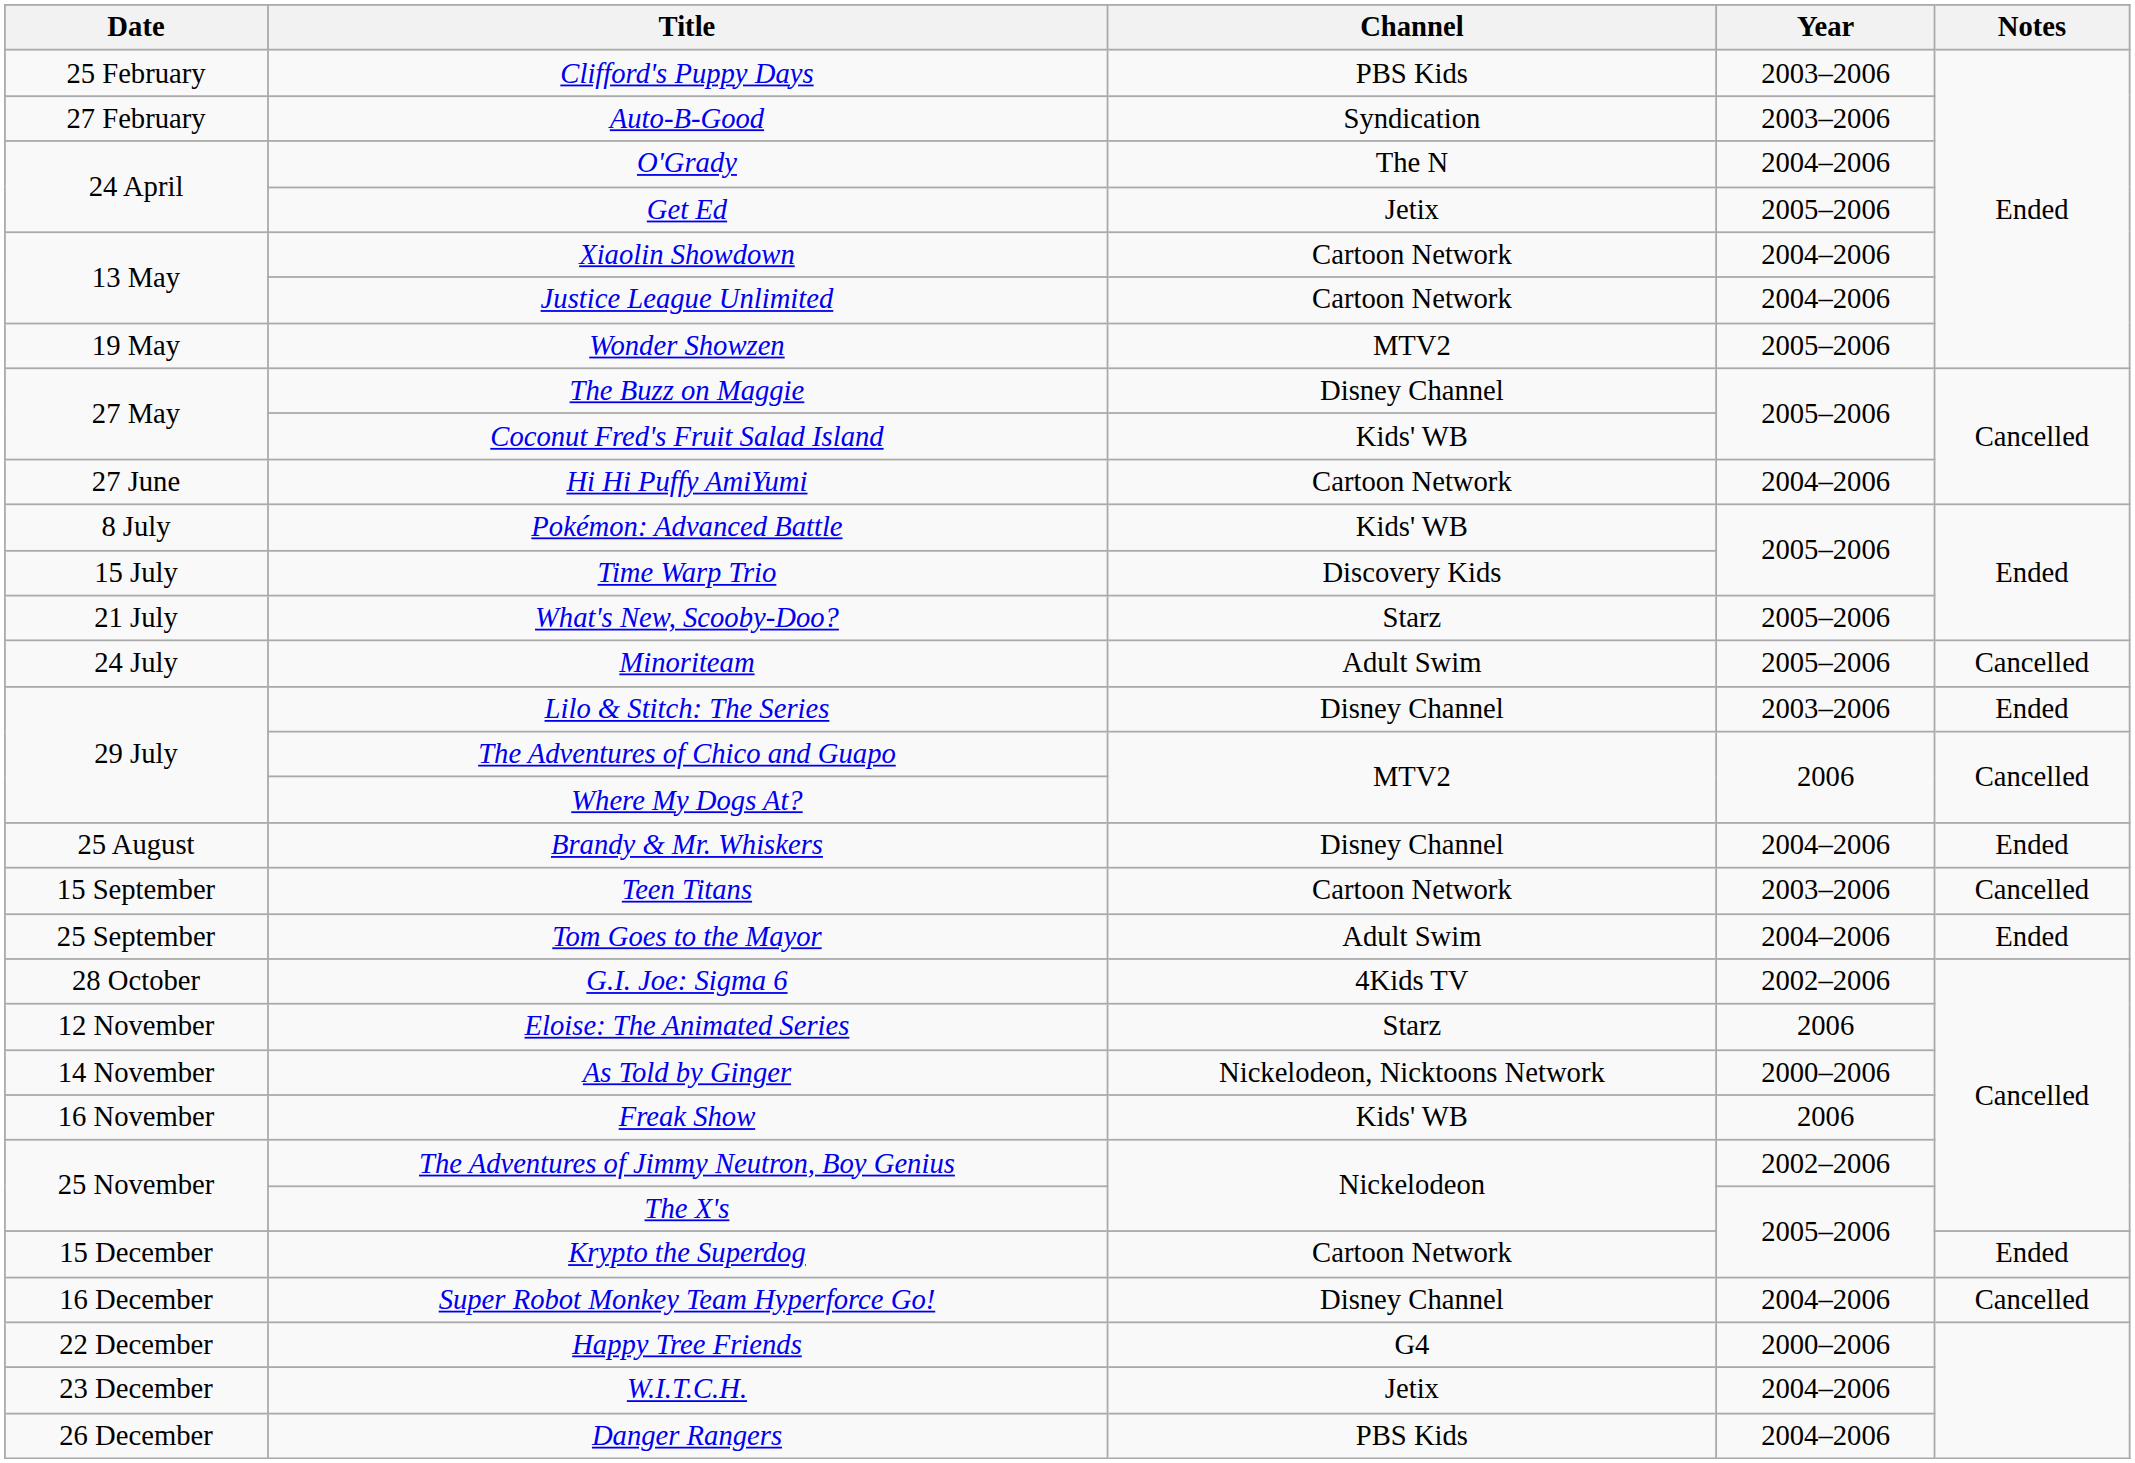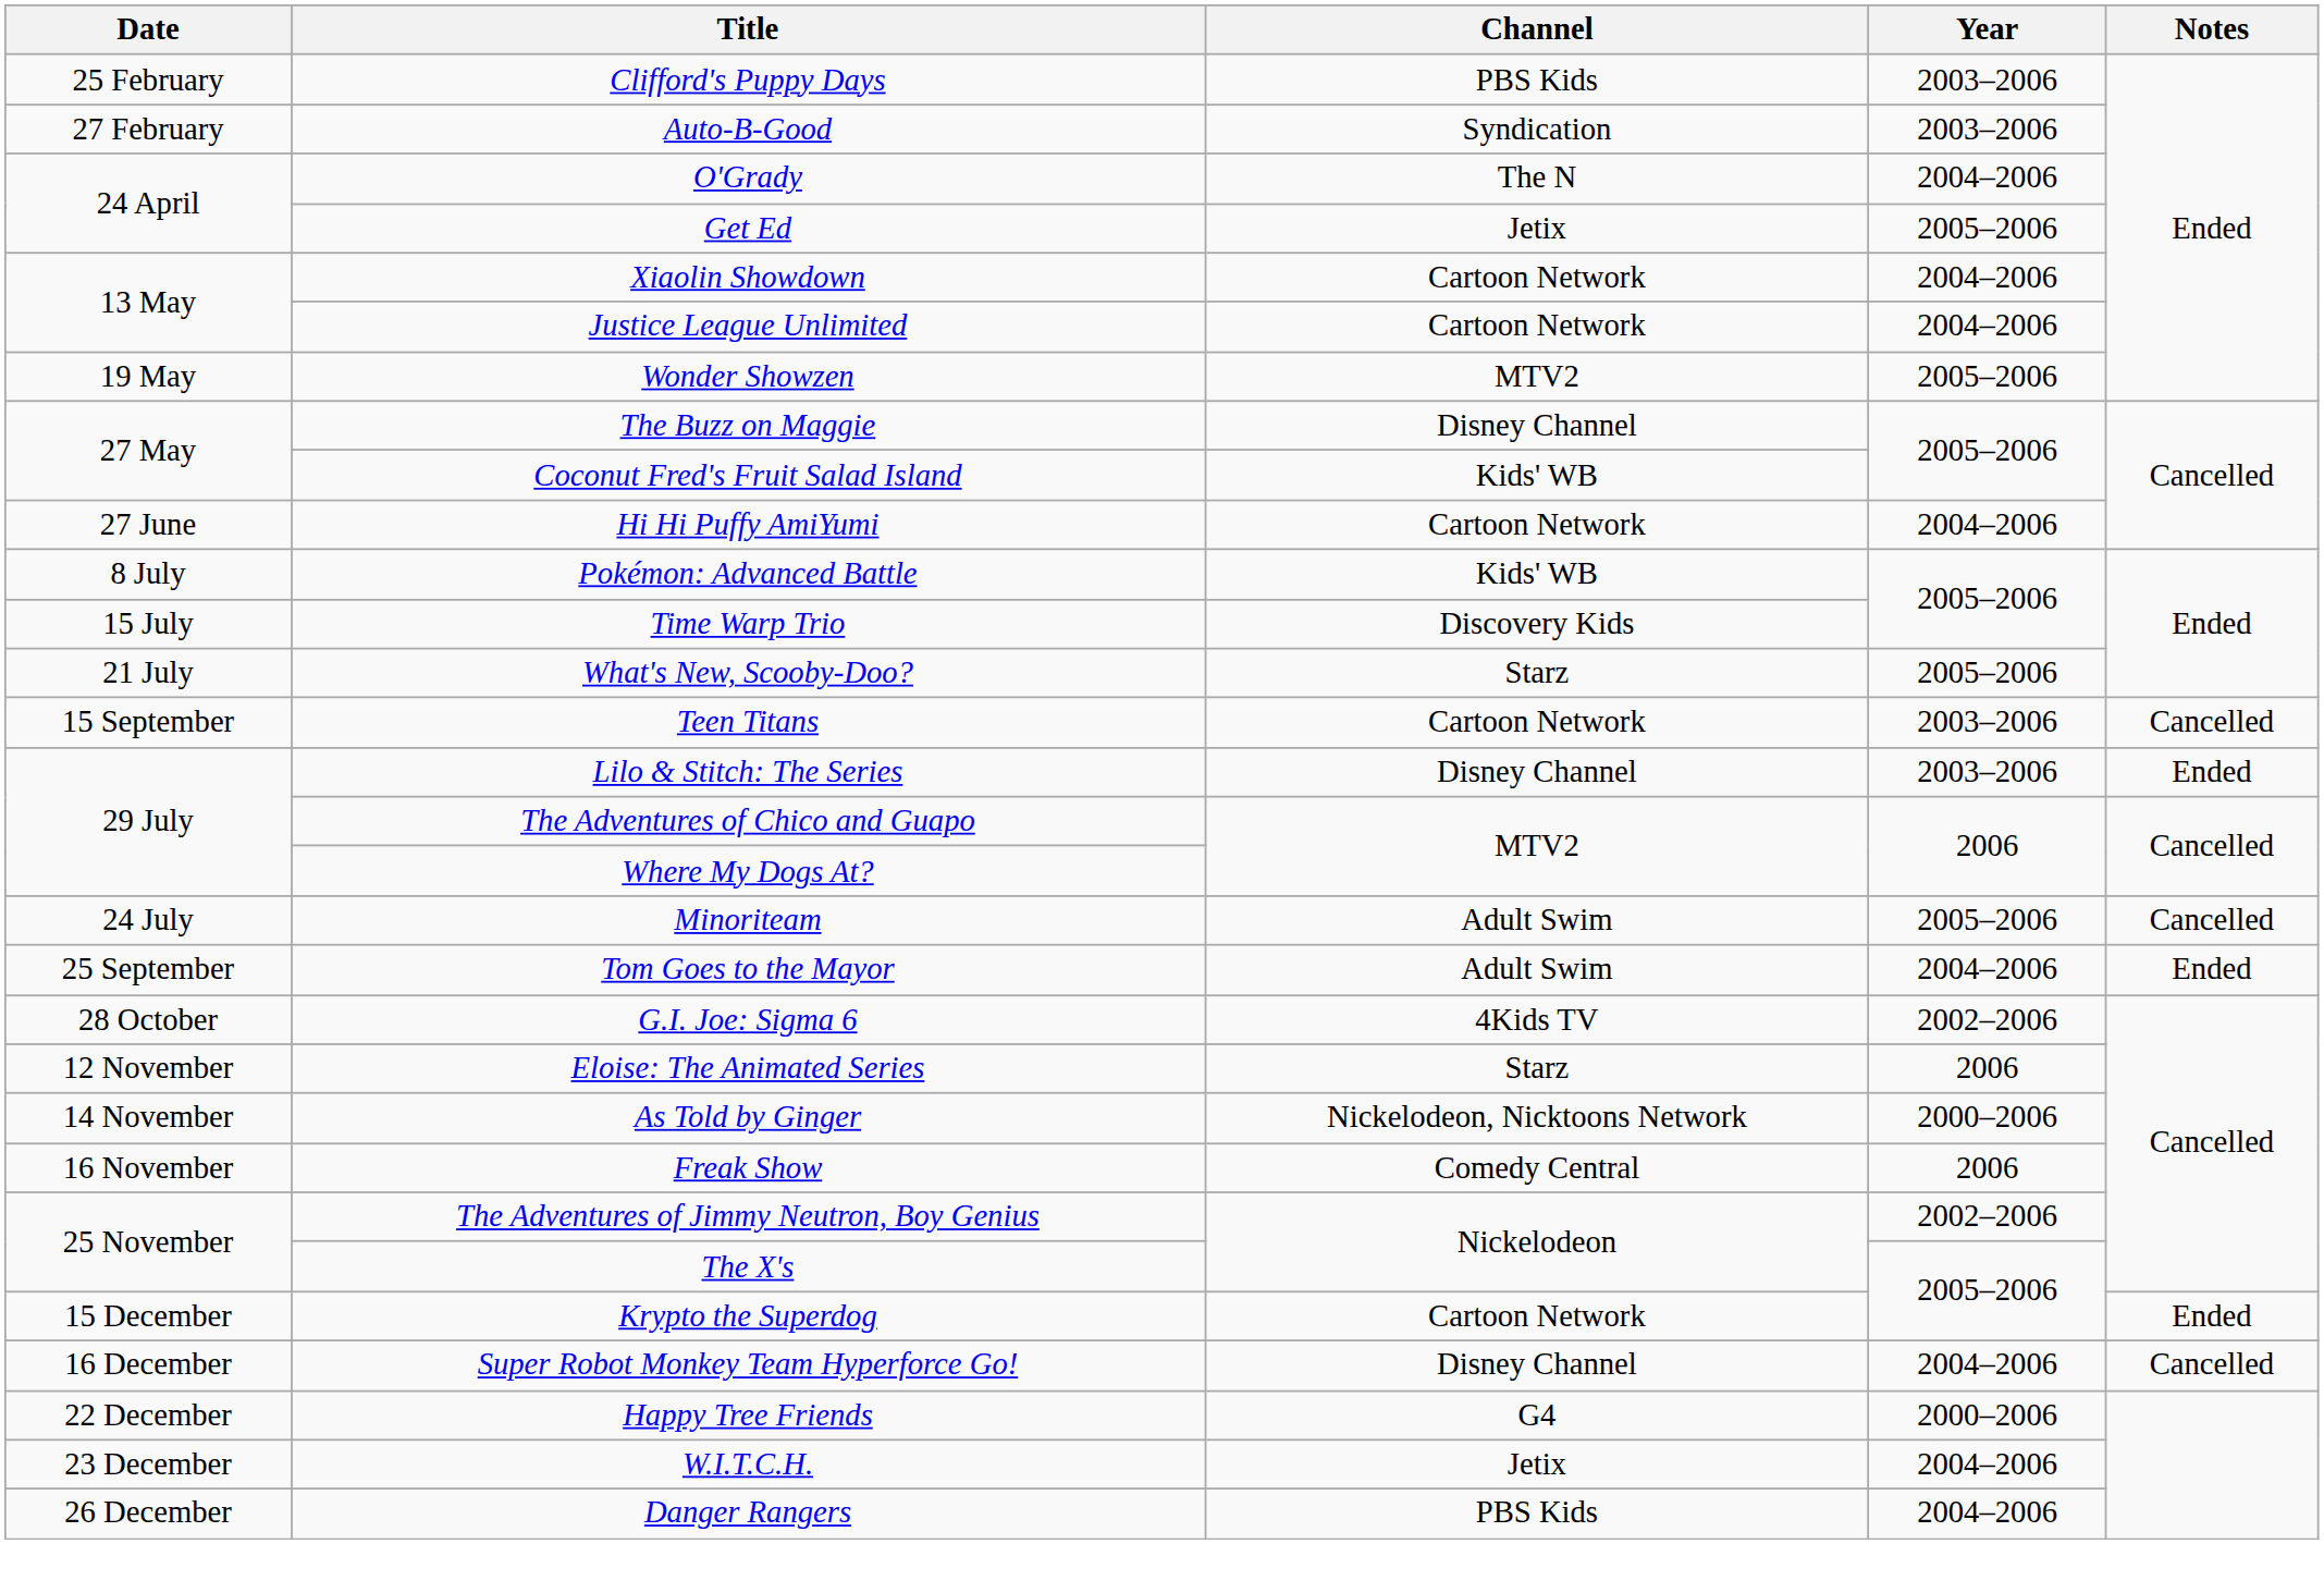 <table class="wikitable sortable" style="text-align: center" width="75%">
 <tr>
 <th scope="col">Date</th>
 <th scope="col">Title</th>
 <th scope="col">Channel</th>
 <th scope="col">Year</th>
 <th scope="col">Notes</th>
 </tr>
 <tr>
 <td>25 February</td>
 <td><em><a href='#'>Clifford's Puppy Days</a></em></td>
 <td>PBS Kids</td>
 <td>2003–2006</td>
 <td rowspan=7>Ended</td>
 </tr>
 <tr>
 <td>27 February</td>
 <td><em><a href='#'>Auto-B-Good</a></em></td>
 <td>Syndication</td>
 <td>2003–2006</td>
 </tr>
 <tr>
 <td rowspan=2>24 April</td>
 <td><em><a href='#'>O'Grady</a></em></td>
 <td>The N</td>
 <td>2004–2006</td>
 </tr>
 <tr>
 <td><em><a href='#'>Get Ed</a></em></td>
 <td>Jetix</td>
 <td>2005–2006</td>
 </tr>
 <tr>
 <td rowspan=2>13 May</td>
 <td><em><a href='#'>Xiaolin Showdown</a></em></td>
 <td>Cartoon Network</td>
 <td>2004–2006</td>
 </tr>
 <tr>
 <td><em><a href='#'>Justice League Unlimited</a></em></td>
 <td>Cartoon Network</td>
 <td>2004–2006</td>
 </tr>
 <tr>
 <td>19 May</td>
 <td><em><a href='#'>Wonder Showzen</a></em></td>
 <td>MTV2</td>
 <td>2005–2006</td>
 </tr>
 <tr>
 <td rowspan=2>27 May</td>
 <td><em><a href='#'>The Buzz on Maggie</a></em></td>
 <td>Disney Channel</td>
 <td rowspan=2>2005–2006</td>
 <td rowspan=3>Cancelled</td>
 </tr>
 <tr>
 <td><em><a href='#'>Coconut Fred's Fruit Salad Island</a></em></td>
 <td>Kids' WB</td>
 </tr>
 <tr>
 <td>27 June</td>
 <td><em><a href='#'>Hi Hi Puffy AmiYumi</a></em></td>
 <td>Cartoon Network</td>
 <td>2004–2006</td>
 </tr>
 <tr>
 <td>8 July</td>
 <td><em><a href='#'>Pokémon: Advanced Battle</a></em></td>
 <td>Kids' WB</td>
 <td rowspan=2>2005–2006</td>
 <td rowspan=3>Ended</td>
 </tr>
 <tr>
 <td>15 July</td>
 <td><em><a href='#'>Time Warp Trio</a></em></td>
 <td>Discovery Kids</td>
 </tr>
 <tr>
 <td>21 July</td>
 <td><em><a href='#'>What's New, Scooby-Doo?</a></em></td>
 <td>Starz</td>
 <td>2005–2006</td>
 </tr>
 <tr>
-<td>24 July</td>
-<td><em><a href='#'>Minoriteam</a></em></td>
-<td>Adult Swim</td>
-<td>2005–2006</td>
+<td>15 September</td>
+<td><em><a href='#'>Teen Titans</a></em></td>
+<td>Cartoon Network</td>
+<td>2003–2006</td>
 <td>Cancelled</td>
 </tr>
 <tr>
 <td rowspan=3>29 July</td>
 <td><em><a href='#'>Lilo & Stitch: The Series</a></em></td>
 <td>Disney Channel</td>
 <td>2003–2006</td>
 <td>Ended</td>
 </tr>
 <tr>
 <td><em><a href='#'>The Adventures of Chico and Guapo</a></em></td>
 <td rowspan=2>MTV2</td>
 <td rowspan=2>2006</td>
 <td rowspan=2>Cancelled</td>
 </tr>
 <tr>
 <td><em><a href='#'>Where My Dogs At?</a></em></td>
 </tr>
 <tr>
-<td>25 August</td>
-<td><em><a href='#'>Brandy & Mr. Whiskers</a></em></td>
-<td>Disney Channel</td>
-<td>2004–2006</td>
-<td>Ended</td>
-</tr>
-<tr>
-<td>15 September</td>
-<td><em><a href='#'>Teen Titans</a></em></td>
-<td>Cartoon Network</td>
-<td>2003–2006</td>
+<td>24 July</td>
+<td><em><a href='#'>Minoriteam</a></em></td>
+<td>Adult Swim</td>
+<td>2005–2006</td>
 <td>Cancelled</td>
 </tr>
 <tr>
 <td>25 September</td>
 <td><em><a href='#'>Tom Goes to the Mayor</a></em></td>
 <td>Adult Swim</td>
 <td>2004–2006</td>
 <td>Ended</td>
 </tr>
 <tr>
 <td>28 October</td>
 <td><em><a href='#'>G.I. Joe: Sigma 6</a></em></td>
 <td>4Kids TV</td>
 <td>2002–2006</td>
 <td rowspan=6>Cancelled</td>
 </tr>
 <tr>
 <td>12 November</td>
 <td><em><a href='#'>Eloise: The Animated Series</a></em></td>
 <td>Starz</td>
 <td>2006</td>
 </tr>
 <tr>
 <td>14 November</td>
 <td><em><a href='#'>As Told by Ginger</a></em></td>
 <td>Nickelodeon, Nicktoons Network</td>
 <td>2000–2006</td>
 </tr>
 <tr>
 <td>16 November</td>
 <td><em><a href='#'>Freak Show</a></em></td>
-<td>Kids' WB</td>
+<td>Comedy Central</td>
 <td>2006</td>
 </tr>
 <tr>
 <td rowspan=2>25 November</td>
 <td><em><a href='#'>The Adventures of Jimmy Neutron, Boy Genius</a></em></td>
 <td rowspan=2>Nickelodeon</td>
 <td>2002–2006</td>
 </tr>
 <tr>
 <td><em><a href='#'>The X's</a></em></td>
 <td rowspan=2>2005–2006</td>
 </tr>
 <tr>
 <td>15 December</td>
 <td><em><a href='#'>Krypto the Superdog</a></em></td>
 <td>Cartoon Network</td>
 <td>Ended</td>
 </tr>
 <tr>
 <td>16 December</td>
 <td><em><a href='#'>Super Robot Monkey Team Hyperforce Go!</a></em></td>
 <td>Disney Channel</td>
 <td>2004–2006</td>
 <td>Cancelled</td>
 </tr>
 <tr>
 <td>22 December</td>
 <td><em><a href='#'>Happy Tree Friends</a></em></td>
 <td>G4</td>
 <td>2000–2006</td>
 </tr>
 <tr>
 <td>23 December</td>
 <td><em><a href='#'>W.I.T.C.H.</a></em></td>
 <td>Jetix</td>
 <td>2004–2006</td>
 </tr>
 <tr>
 <td>26 December</td>
 <td><em><a href='#'>Danger Rangers</a></em></td>
 <td>PBS Kids</td>
 <td>2004–2006</td>
 </tr>
 </table>
